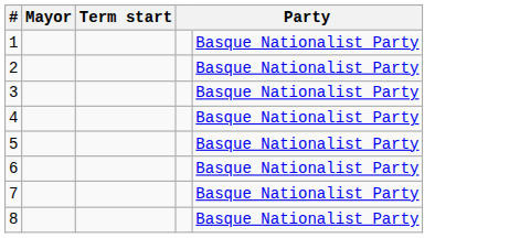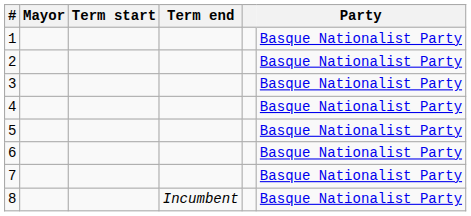 <table class="wikitable sortable">
 <tr>
 <th align=center>#</th>
 <th>Mayor</th>
 <th>Term start</th>
+<th>Term end</th>
 <th class=unsortable> </th>
 <th style="border-left-style:hidden; padding:0.1em 0;">Party</th>
 </tr>
 <tr>
 <td align=center>1</td>
 <td></td>
+<td align=center></td>
 <td align=center></td>
 <td bgcolor=></td>
 <td><a href='#'>Basque Nationalist Party</a></td>
 </tr>
 <tr>
 <td align=center>2</td>
 <td></td>
 <td align=center></td>
+<td align=center></td>
 <td bgcolor=></td>
 <td><a href='#'>Basque Nationalist Party</a></td>
 </tr>
 <tr>
 <td align=center>3</td>
 <td></td>
+<td align=center></td>
 <td align=center></td>
 <td bgcolor=></td>
 <td><a href='#'>Basque Nationalist Party</a></td>
 </tr>
 <tr>
 <td align=center>4</td>
 <td></td>
 <td align=center></td>
+<td align=center></td>
 <td bgcolor=></td>
 <td><a href='#'>Basque Nationalist Party</a></td>
 </tr>
 <tr>
 <td align=center>5</td>
 <td></td>
+<td align=center></td>
 <td align=center></td>
 <td bgcolor=></td>
 <td><a href='#'>Basque Nationalist Party</a></td>
 </tr>
 <tr>
 <td align=center>6</td>
 <td></td>
 <td align=center></td>
+<td align=center></td>
 <td bgcolor=></td>
 <td><a href='#'>Basque Nationalist Party</a></td>
 </tr>
 <tr>
 <td align=center>7</td>
 <td></td>
+<td align=center></td>
 <td align=center></td>
 <td bgcolor=></td>
 <td><a href='#'>Basque Nationalist Party</a></td>
 </tr>
 <tr>
 <td align=center>8</td>
 <td></td>
 <td align=center></td>
+<td align=center><em>Incumbent</em></td>
 <td bgcolor=></td>
 <td><a href='#'>Basque Nationalist Party</a></td>
 </tr>
 </table>
